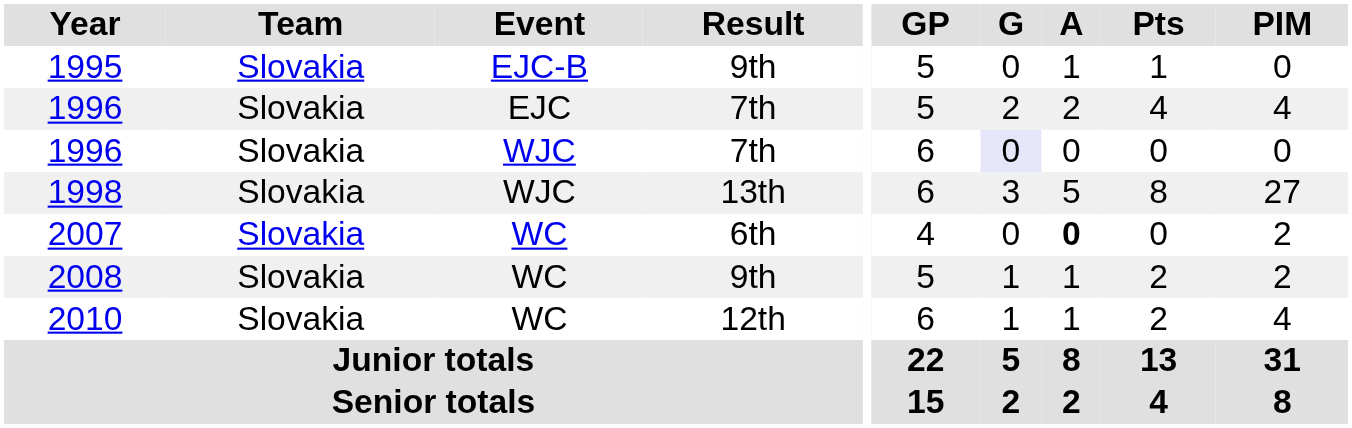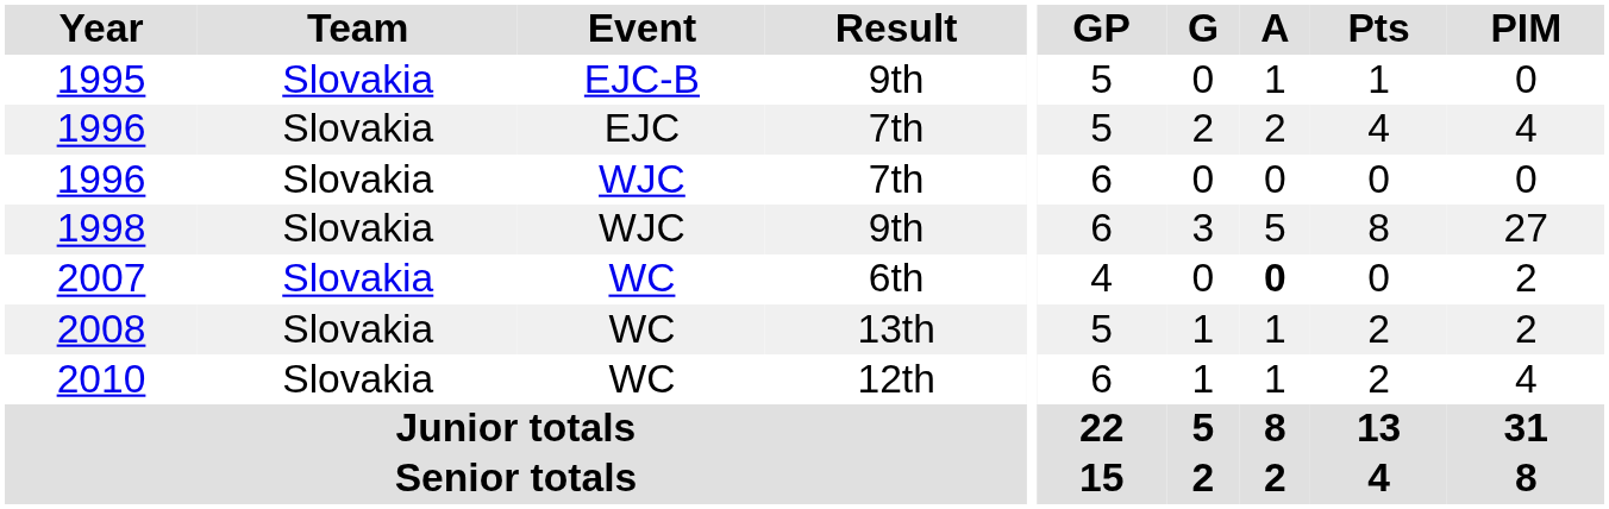 <table border="0" cellpadding="1" cellspacing="0" ID="Table3" style="text-align:center; width:40em">
 <tr ALIGN="center" bgcolor="#e0e0e0">
 <th>Year</th>
 <th>Team</th>
 <th>Event</th>
 <th>Result</th>
 <th rowspan="99" bgcolor="#ffffff"></th>
 <th>GP</th>
 <th>G</th>
 <th>A</th>
 <th>Pts</th>
 <th>PIM</th>
 </tr>
 <tr>
 <td><a href='#'>1995</a></td>
 <td><a href='#'>Slovakia</a></td>
 <td><a href='#'>EJC-B</a></td>
 <td>9th</td>
 <td>5</td>
 <td>0</td>
 <td>1</td>
 <td>1</td>
 <td>0</td>
 </tr>
 <tr bgcolor="#f0f0f0">
 <td><a href='#'>1996</a></td>
 <td>Slovakia</td>
 <td>EJC</td>
 <td>7th</td>
 <td>5</td>
 <td>2</td>
 <td>2</td>
 <td>4</td>
 <td>4</td>
 </tr>
 <tr>
 <td><a href='#'>1996</a></td>
 <td>Slovakia</td>
 <td><a href='#'>WJC</a></td>
 <td>7th</td>
 <td>6</td>
-<td style="background: lavender;">0</td>
+<td>0</td>
 <td>0</td>
 <td>0</td>
 <td>0</td>
 </tr>
 <tr bgcolor="#f0f0f0">
 <td><a href='#'>1998</a></td>
 <td>Slovakia</td>
 <td>WJC</td>
-<td>13th</td>
+<td>9th</td>
 <td>6</td>
 <td>3</td>
 <td>5</td>
 <td>8</td>
 <td>27</td>
 </tr>
 <tr>
 <td><a href='#'>2007</a></td>
 <td><a href='#'>Slovakia</a></td>
 <td><a href='#'>WC</a></td>
 <td>6th</td>
 <td>4</td>
 <td>0</td>
 <td><strong>0</strong></td>
 <td>0</td>
 <td>2</td>
 </tr>
 <tr bgcolor="#f0f0f0">
 <td><a href='#'>2008</a></td>
 <td>Slovakia</td>
 <td>WC</td>
-<td>9th</td>
+<td>13th</td>
 <td>5</td>
 <td>1</td>
 <td>1</td>
 <td>2</td>
 <td>2</td>
 </tr>
 <tr>
 <td><a href='#'>2010</a></td>
 <td>Slovakia</td>
 <td>WC</td>
 <td>12th</td>
 <td>6</td>
 <td>1</td>
 <td>1</td>
 <td>2</td>
 <td>4</td>
 </tr>
 <tr bgcolor="#e0e0e0">
 <th colspan="4">Junior totals</th>
 <th>22</th>
 <th>5</th>
 <th>8</th>
 <th>13</th>
 <th>31</th>
 </tr>
 <tr bgcolor="#e0e0e0">
 <th colspan="4">Senior totals</th>
 <th>15</th>
 <th>2</th>
 <th>2</th>
 <th>4</th>
 <th>8</th>
 </tr>
 </table>
